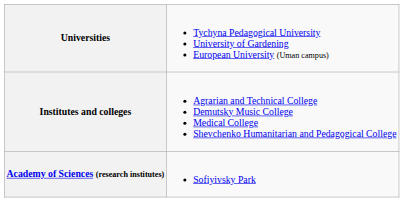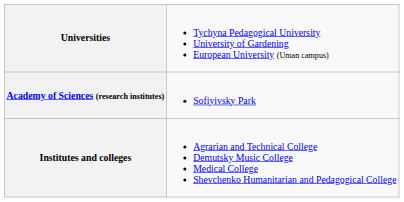 <table class="wikitable plainrowheaders">
 <tr>
 <th scope=row>Universities</th>
 <td><br><ul><li><a href='#'>Tychyna Pedagogical University</a></li><li><a href='#'>University of Gardening</a></li><li><a href='#'>European University</a> <small>(Uman campus)</small></li></ul></td>
 </tr>
 <tr>
+<th scope=row><a href='#'>Academy of Sciences</a> <small>(research institutes)</small></th>
+<td><br><ul><li><a href='#'>Sofiyivsky Park</a></li></ul></td>
+</tr>
+<tr>
 <th scope=row>Institutes and colleges</th>
 <td><br><ul><li><a href='#'>Agrarian and Technical College</a></li><li><a href='#'>Demutsky Music College</a></li><li><a href='#'>Medical College</a></li><li><a href='#'>Shevchenko Humanitarian and Pedagogical College</a></li></ul></td>
 </tr>
-<tr>
-<th scope=row><a href='#'>Academy of Sciences</a> <small>(research institutes)</small></th>
-<td><br><ul><li><a href='#'>Sofiyivsky Park</a></li></ul></td>
-</tr>
 </table>
